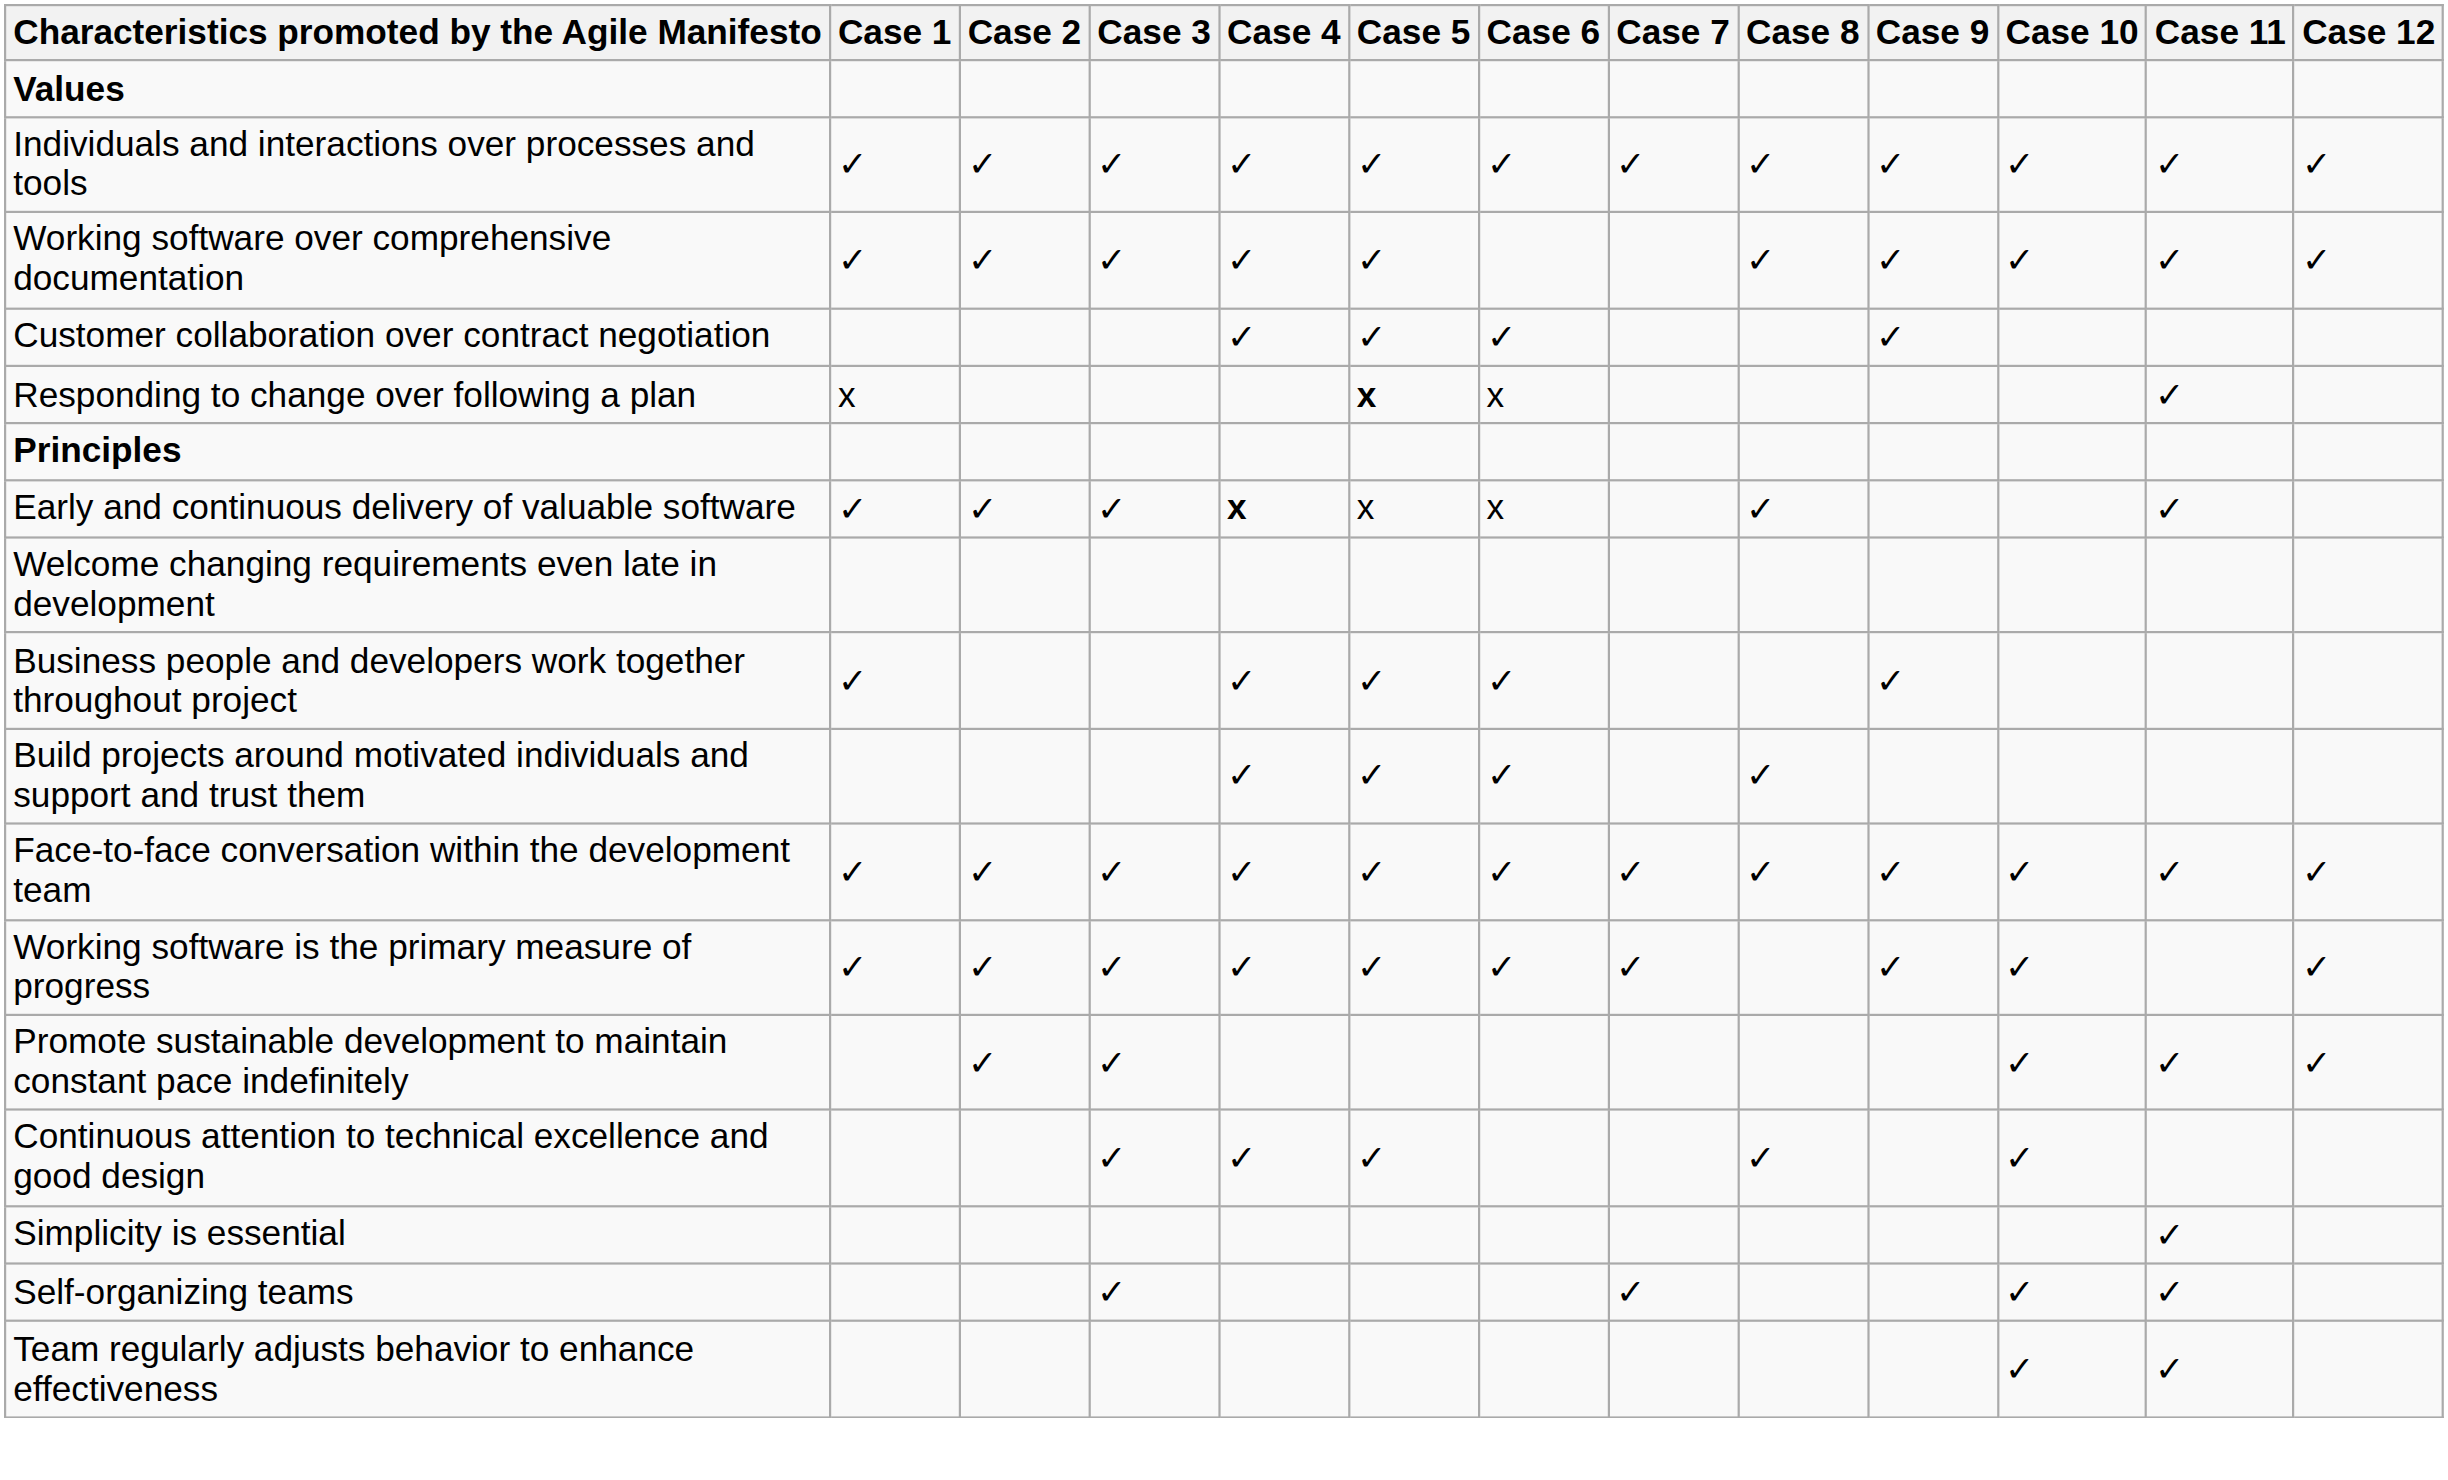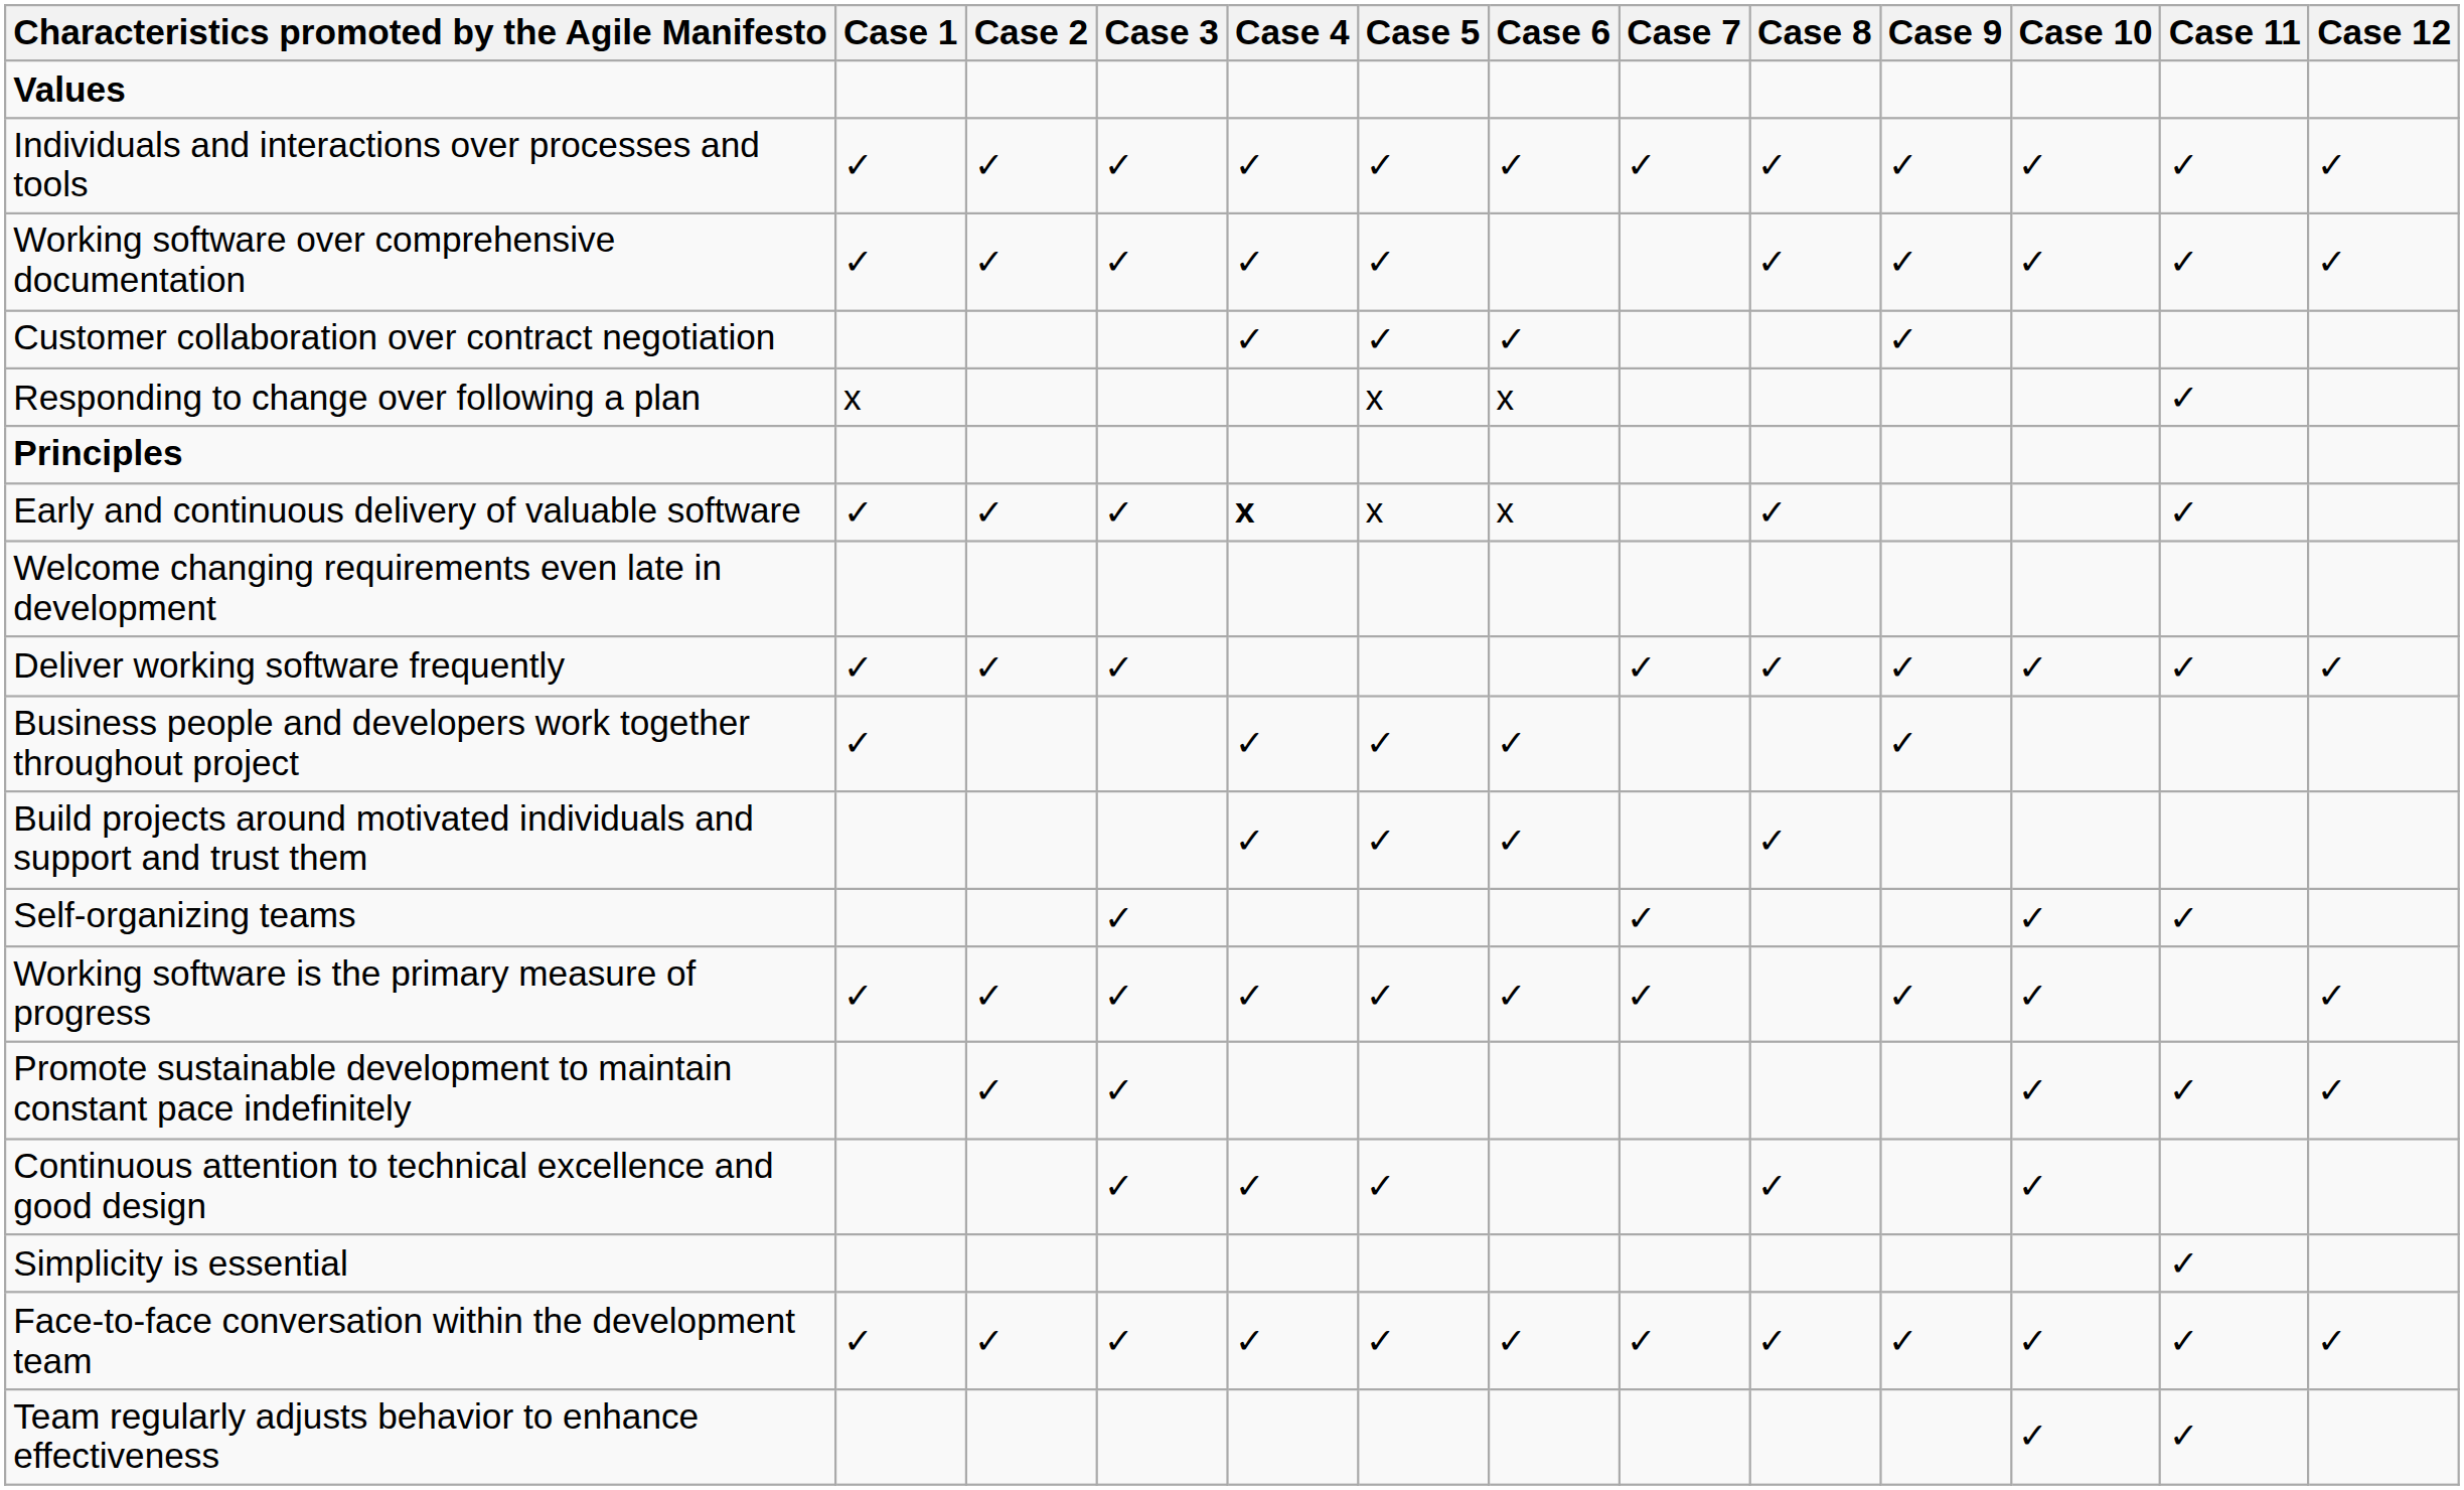 <table class="wikitable">
 <tr>
 <th><strong>Characteristics promoted by the Agile Manifesto</strong></th>
 <th>Case 1</th>
 <th>Case 2</th>
 <th>Case 3</th>
 <th>Case 4</th>
 <th>Case 5</th>
 <th>Case 6</th>
 <th>Case 7</th>
 <th>Case 8</th>
 <th>Case 9</th>
 <th>Case 10</th>
 <th>Case 11</th>
 <th>Case 12</th>
 </tr>
 <tr>
 <td><strong>Values</strong></td>
 <td></td>
 <td></td>
 <td></td>
 <td></td>
 <td></td>
 <td></td>
 <td></td>
 <td></td>
 <td></td>
 <td></td>
 <td></td>
 <td></td>
 </tr>
 <tr>
 <td>Individuals and interactions over processes and<br>tools</td>
 <td>✓</td>
 <td>✓</td>
 <td>✓</td>
 <td>✓</td>
 <td>✓</td>
 <td>✓</td>
 <td>✓</td>
 <td>✓</td>
 <td>✓</td>
 <td>✓</td>
 <td>✓</td>
 <td>✓</td>
 </tr>
 <tr>
 <td>Working software over comprehensive<br>documentation</td>
 <td>✓</td>
 <td>✓</td>
 <td>✓</td>
 <td>✓</td>
 <td>✓</td>
 <td></td>
 <td></td>
 <td>✓</td>
 <td>✓</td>
 <td>✓</td>
 <td>✓</td>
 <td>✓</td>
 </tr>
 <tr>
 <td>Customer collaboration over contract negotiation</td>
 <td></td>
 <td></td>
 <td></td>
 <td>✓</td>
 <td>✓</td>
 <td>✓</td>
 <td></td>
 <td></td>
 <td>✓</td>
 <td></td>
 <td></td>
 <td></td>
 </tr>
 <tr>
 <td>Responding to change over following a plan</td>
 <td>x</td>
 <td></td>
 <td></td>
 <td></td>
-<td><strong>x</strong></td>
+<td>x</td>
 <td>x</td>
 <td></td>
 <td></td>
 <td></td>
 <td></td>
 <td>✓</td>
 <td></td>
 </tr>
 <tr>
 <td><strong>Principles</strong></td>
 <td></td>
 <td></td>
 <td></td>
 <td></td>
 <td></td>
 <td></td>
 <td></td>
 <td></td>
 <td></td>
 <td></td>
 <td></td>
 <td></td>
 </tr>
 <tr>
 <td>Early and continuous delivery of valuable software</td>
 <td>✓</td>
 <td>✓</td>
 <td>✓</td>
 <td><strong>x</strong></td>
 <td>x</td>
 <td>x</td>
 <td></td>
 <td>✓</td>
 <td></td>
 <td></td>
 <td>✓</td>
 <td></td>
 </tr>
 <tr>
 <td>Welcome changing requirements even late in<br>development</td>
 <td></td>
 <td></td>
 <td></td>
 <td></td>
 <td></td>
 <td></td>
 <td></td>
 <td></td>
 <td></td>
 <td></td>
 <td></td>
 <td></td>
 </tr>
 <tr>
+<td>Deliver working software frequently</td>
+<td>✓</td>
+<td>✓</td>
+<td>✓</td>
+<td></td>
+<td></td>
+<td></td>
+<td>✓</td>
+<td>✓</td>
+<td>✓</td>
+<td>✓</td>
+<td>✓</td>
+<td>✓</td>
+</tr>
+<tr>
 <td>Business people and developers work together<br>throughout project</td>
 <td>✓</td>
 <td></td>
 <td></td>
 <td>✓</td>
 <td>✓</td>
 <td>✓</td>
 <td></td>
 <td></td>
 <td>✓</td>
 <td></td>
 <td></td>
 <td></td>
 </tr>
 <tr>
 <td>Build projects around motivated individuals and<br>support and trust them</td>
 <td></td>
 <td></td>
 <td></td>
 <td>✓</td>
 <td>✓</td>
 <td>✓</td>
 <td></td>
 <td>✓</td>
 <td></td>
 <td></td>
 <td></td>
 <td></td>
 </tr>
 <tr>
-<td>Face-to-face conversation within the development<br>team</td>
+<td>Self-organizing teams</td>
+<td></td>
+<td></td>
+<td>✓</td>
+<td></td>
+<td></td>
+<td></td>
+<td>✓</td>
+<td></td>
+<td></td>
 <td>✓</td>
 <td>✓</td>
-<td>✓</td>
-<td>✓</td>
-<td>✓</td>
-<td>✓</td>
-<td>✓</td>
-<td>✓</td>
-<td>✓</td>
-<td>✓</td>
-<td>✓</td>
-<td>✓</td>
+<td></td>
 </tr>
 <tr>
 <td>Working software is the primary measure of<br>progress</td>
 <td>✓</td>
 <td>✓</td>
 <td>✓</td>
 <td>✓</td>
 <td>✓</td>
 <td>✓</td>
 <td>✓</td>
 <td></td>
 <td>✓</td>
 <td>✓</td>
 <td></td>
 <td>✓</td>
 </tr>
 <tr>
 <td>Promote sustainable development to maintain<br>constant pace indefinitely</td>
 <td></td>
 <td>✓</td>
 <td>✓</td>
 <td></td>
 <td></td>
 <td></td>
 <td></td>
 <td></td>
 <td></td>
 <td>✓</td>
 <td>✓</td>
 <td>✓</td>
 </tr>
 <tr>
 <td>Continuous attention to technical excellence and<br>good design</td>
 <td></td>
 <td></td>
 <td>✓</td>
 <td>✓</td>
 <td>✓</td>
 <td></td>
 <td></td>
 <td>✓</td>
 <td></td>
 <td>✓</td>
 <td></td>
 <td></td>
 </tr>
 <tr>
 <td>Simplicity is essential</td>
 <td></td>
 <td></td>
 <td></td>
 <td></td>
 <td></td>
 <td></td>
 <td></td>
 <td></td>
 <td></td>
 <td></td>
 <td>✓</td>
 <td></td>
 </tr>
 <tr>
-<td>Self-organizing teams</td>
-<td></td>
-<td></td>
-<td>✓</td>
-<td></td>
-<td></td>
-<td></td>
-<td>✓</td>
-<td></td>
-<td></td>
+<td>Face-to-face conversation within the development<br>team</td>
 <td>✓</td>
 <td>✓</td>
-<td></td>
+<td>✓</td>
+<td>✓</td>
+<td>✓</td>
+<td>✓</td>
+<td>✓</td>
+<td>✓</td>
+<td>✓</td>
+<td>✓</td>
+<td>✓</td>
+<td>✓</td>
 </tr>
 <tr>
 <td>Team regularly adjusts behavior to enhance<br>effectiveness</td>
 <td></td>
 <td></td>
 <td></td>
 <td></td>
 <td></td>
 <td></td>
 <td></td>
 <td></td>
 <td></td>
 <td>✓</td>
 <td>✓</td>
 <td></td>
 </tr>
 </table>
